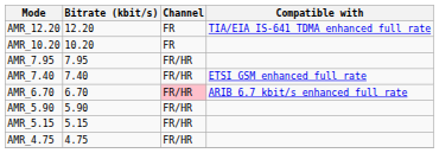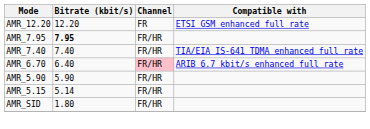 <table class="wikitable">
 <tr>
 <th>Mode</th>
 <th>Bitrate (kbit/s)</th>
 <th>Channel</th>
 <th>Compatible with</th>
 </tr>
 <tr>
 <td>AMR_12.20</td>
 <td>12.20</td>
 <td>FR</td>
-<td><a href='#'>TIA/EIA IS-641 TDMA enhanced full rate</a></td>
-</tr>
-<tr>
-<td>AMR_10.20</td>
-<td>10.20</td>
-<td>FR</td>
-<td></td>
+<td><a href='#'>ETSI GSM enhanced full rate</a></td>
 </tr>
 <tr>
 <td>AMR_7.95</td>
-<td>7.95</td>
+<td><strong>7.95</strong></td>
 <td>FR/HR</td>
 <td></td>
 </tr>
 <tr>
 <td>AMR_7.40</td>
 <td>7.40</td>
 <td>FR/HR</td>
-<td><a href='#'>ETSI GSM enhanced full rate</a></td>
+<td><a href='#'>TIA/EIA IS-641 TDMA enhanced full rate</a></td>
 </tr>
 <tr>
 <td>AMR_6.70</td>
-<td>6.70</td>
+<td>6.40</td>
 <td style="background: pink;">FR/HR</td>
 <td><a href='#'>ARIB 6.7 kbit/s enhanced full rate</a></td>
 </tr>
 <tr>
 <td>AMR_5.90</td>
 <td>5.90</td>
 <td>FR/HR</td>
 <td></td>
 </tr>
 <tr>
 <td>AMR_5.15</td>
-<td>5.15</td>
+<td>5.14</td>
 <td>FR/HR</td>
 <td></td>
 </tr>
 <tr>
-<td>AMR_4.75</td>
-<td>4.75</td>
+<td>AMR_SID</td>
+<td>1.80</td>
 <td>FR/HR</td>
 <td></td>
 </tr>
 <tr>
 </tr>
 </table>
